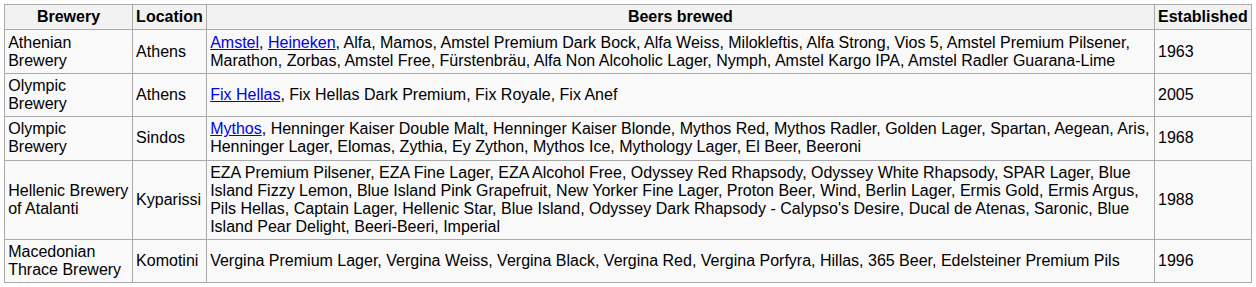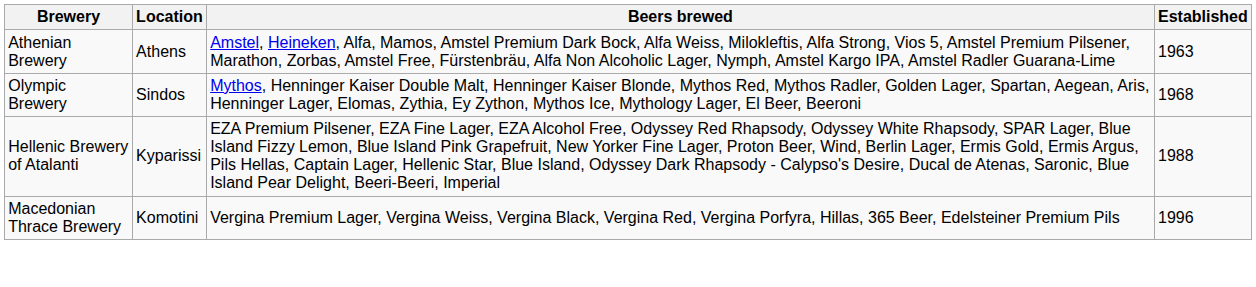 <table class="wikitable">
 <tr>
 <th>Brewery</th>
 <th>Location</th>
 <th>Beers brewed</th>
 <th>Established</th>
 </tr>
 <tr>
 <td>Athenian Brewery</td>
 <td>Athens</td>
 <td><a href='#'>Amstel</a>, <a href='#'>Heineken</a>, Alfa, Mamos, Amstel Premium Dark Bock, Alfa Weiss, Milokleftis, Alfa Strong, Vios 5, Amstel Premium Pilsener, Marathon, Zorbas, Amstel Free, Fürstenbräu, Alfa Non Alcoholic Lager, Nymph, Amstel Kargo IPA, Amstel Radler Guarana-Lime</td>
 <td>1963</td>
-</tr>
-<tr>
-<td>Olympic Brewery</td>
-<td>Athens</td>
-<td><a href='#'>Fix Hellas</a>, Fix Hellas Dark Premium, Fix Royale, Fix Anef</td>
-<td>2005</td>
 </tr>
 <tr>
 <td>Olympic Brewery</td>
 <td>Sindos</td>
 <td><a href='#'>Mythos</a>, Henninger Kaiser Double Malt, Henninger Kaiser Blonde, Mythos Red, Mythos Radler, Golden Lager, Spartan, Aegean, Aris, Henninger Lager, Elomas, Zythia, Ey Zython, Mythos Ice, Mythology Lager, El Beer, Beeroni</td>
 <td>1968</td>
 </tr>
 <tr>
 <td>Hellenic Brewery of Atalanti</td>
 <td>Kyparissi</td>
 <td>EZA Premium Pilsener, EZA Fine Lager, EZA Alcohol Free, Odyssey Red Rhapsody, Odyssey White Rhapsody, SPAR Lager, Blue Island Fizzy Lemon, Blue Island Pink Grapefruit, New Yorker Fine Lager, Proton Beer, Wind, Berlin Lager, Ermis Gold, Ermis Argus, Pils Hellas, Captain Lager, Hellenic Star, Blue Island, Odyssey Dark Rhapsody - Calypso's Desire, Ducal de Atenas, Saronic,  Blue Island Pear Delight, Beeri-Beeri, Imperial</td>
 <td>1988</td>
 </tr>
 <tr>
 <td>Macedonian Thrace Brewery</td>
 <td>Komotini</td>
 <td>Vergina Premium Lager, Vergina Weiss, Vergina Black, Vergina Red, Vergina Porfyra, Hillas, 365 Beer, Edelsteiner Premium Pils</td>
 <td>1996</td>
 </tr>
 </table>
